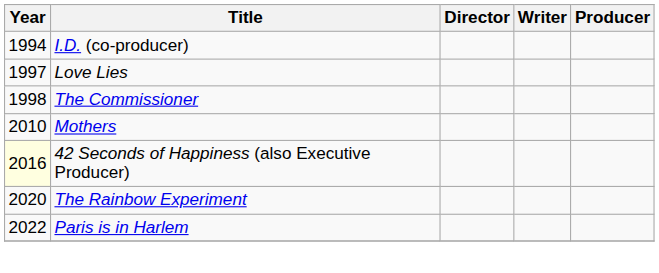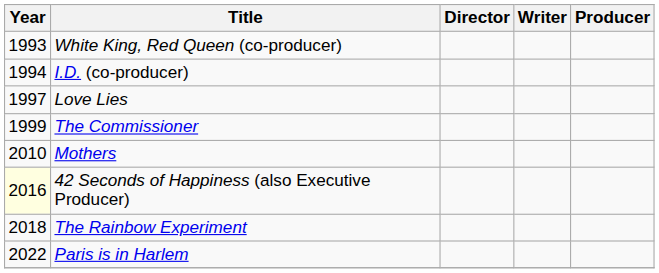 <table class="wikitable">
 <tr>
 <th>Year</th>
 <th>Title</th>
 <th>Director</th>
 <th>Writer</th>
 <th>Producer</th>
+</tr>
+<tr>
+<td>1993</td>
+<td><em>White King, Red Queen</em> (co-producer)</td>
+<td></td>
+<td></td>
+<td></td>
 </tr>
 <tr>
 <td>1994</td>
 <td><em><a href='#'>I.D.</a></em> (co-producer)</td>
 <td></td>
 <td></td>
 <td></td>
 </tr>
 <tr>
 <td>1997</td>
 <td><em>Love Lies</em></td>
 <td></td>
 <td></td>
 <td></td>
 </tr>
 <tr>
-<td>1998</td>
+<td>1999</td>
 <td><em><a href='#'>The Commissioner</a></em></td>
 <td></td>
 <td></td>
 <td></td>
 </tr>
 <tr>
 <td>2010</td>
 <td><em><a href='#'>Mothers</a></em></td>
 <td></td>
 <td></td>
 <td></td>
 </tr>
 <tr>
 <td style="background: lightyellow;">2016</td>
 <td><em>42 Seconds of Happiness</em> (also Executive Producer)</td>
 <td></td>
 <td></td>
 <td></td>
 </tr>
 <tr>
-<td>2020</td>
+<td>2018</td>
 <td><em><a href='#'>The Rainbow Experiment</a></em></td>
 <td></td>
 <td></td>
 <td></td>
 </tr>
 <tr>
 <td>2022</td>
 <td><em><a href='#'>Paris is in Harlem</a></em></td>
 <td></td>
 <td></td>
 <td></td>
 </tr>
 <tr>
 </tr>
 </table>
